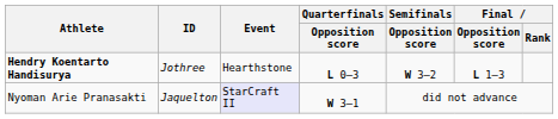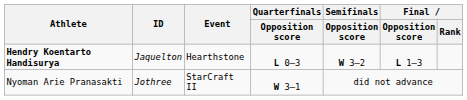 <table class=wikitable style="font-size:90%; text-align:center;">
 <tr>
 <th rowspan=2>Athlete</th>
 <th rowspan=2>ID</th>
 <th rowspan=2>Event</th>
 <th>Quarterfinals</th>
 <th>Semifinals</th>
 <th colspan=2>Final / </th>
 </tr>
 <tr>
 <th>Opposition<br> score</th>
 <th>Opposition<br> score</th>
 <th>Opposition<br> score</th>
 <th>Rank</th>
 </tr>
 <tr>
 <td align=left><strong>Hendry Koentarto Handisurya</strong></td>
-<td align=left><em>Jothree</em></td>
+<td align=left><em>Jaquelton</em></td>
 <td align=left>Hearthstone</td>
 <td><br><strong>L</strong> 0–3</td>
 <td><br><strong>W</strong> 3–2</td>
 <td><br><strong>L</strong> 1–3</td>
 <td></td>
 </tr>
 <tr>
 <td align=left>Nyoman Arie Pranasakti</td>
-<td align=left><em>Jaquelton</em></td>
-<td align=left style="background: lavender;">StarCraft II</td>
+<td align=left><em>Jothree</em></td>
+<td align=left>StarCraft II</td>
 <td><br><strong>W</strong> 3–1</td>
 <td colspan=3>did not advance</td>
 </tr>
 </table>
